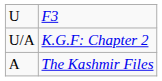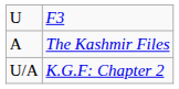 <table class="wikitable sortable" style="margin:auto; margin:auto;">
 <tr>
 <td>U</td>
 <td F3 (film)><a href='#'><em>F3</em></a></td>
 </tr>
 <tr>
+<td>A</td>
+<td><em><a href='#'>The Kashmir Files</a></em></td>
+</tr>
+<tr>
 <td>U/A</td>
 <td><em><a href='#'>K.G.F: Chapter 2</a></em></td>
 </tr>
-<tr>
-<td>A</td>
-<td><em><a href='#'>The Kashmir Files</a></em></td>
-</tr>
 </table>
